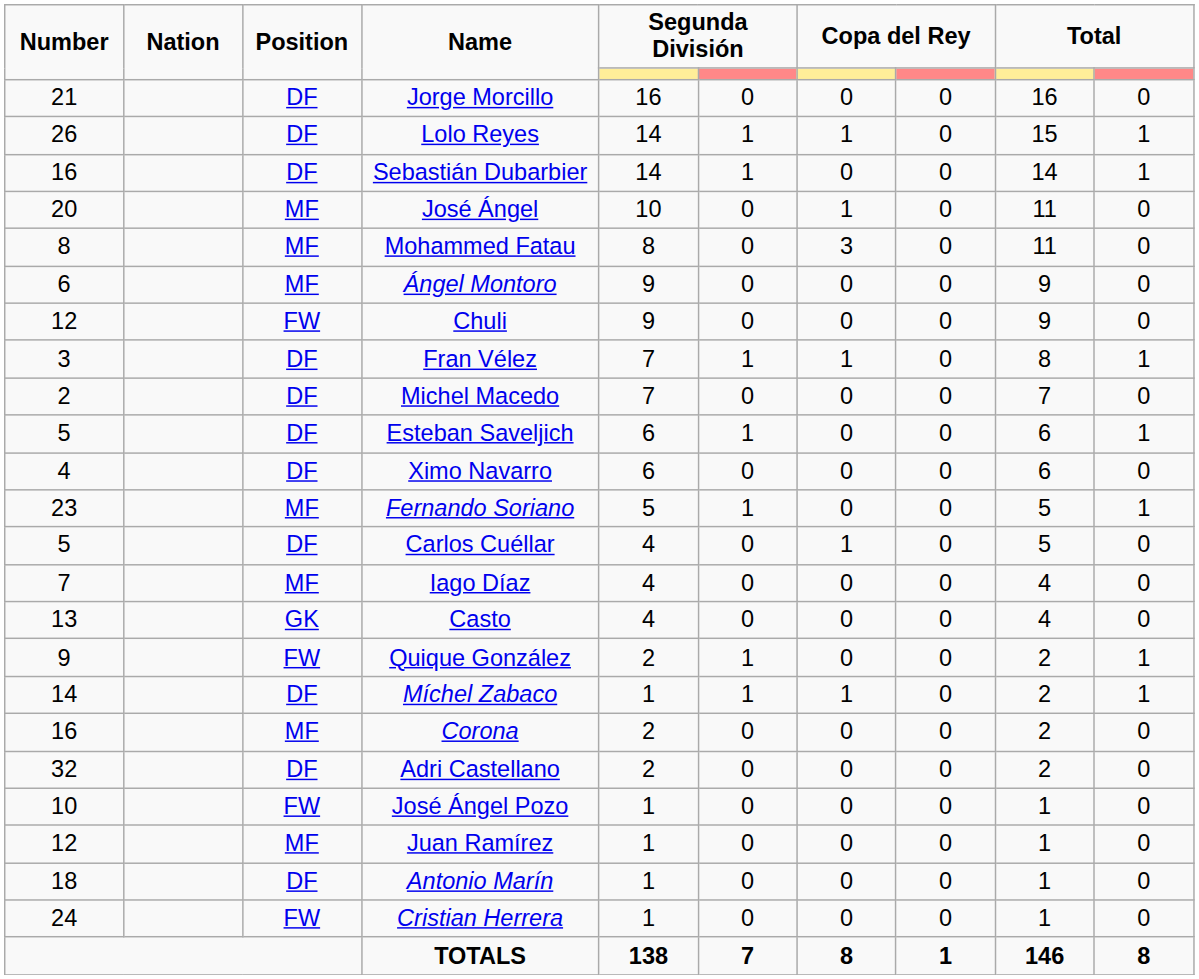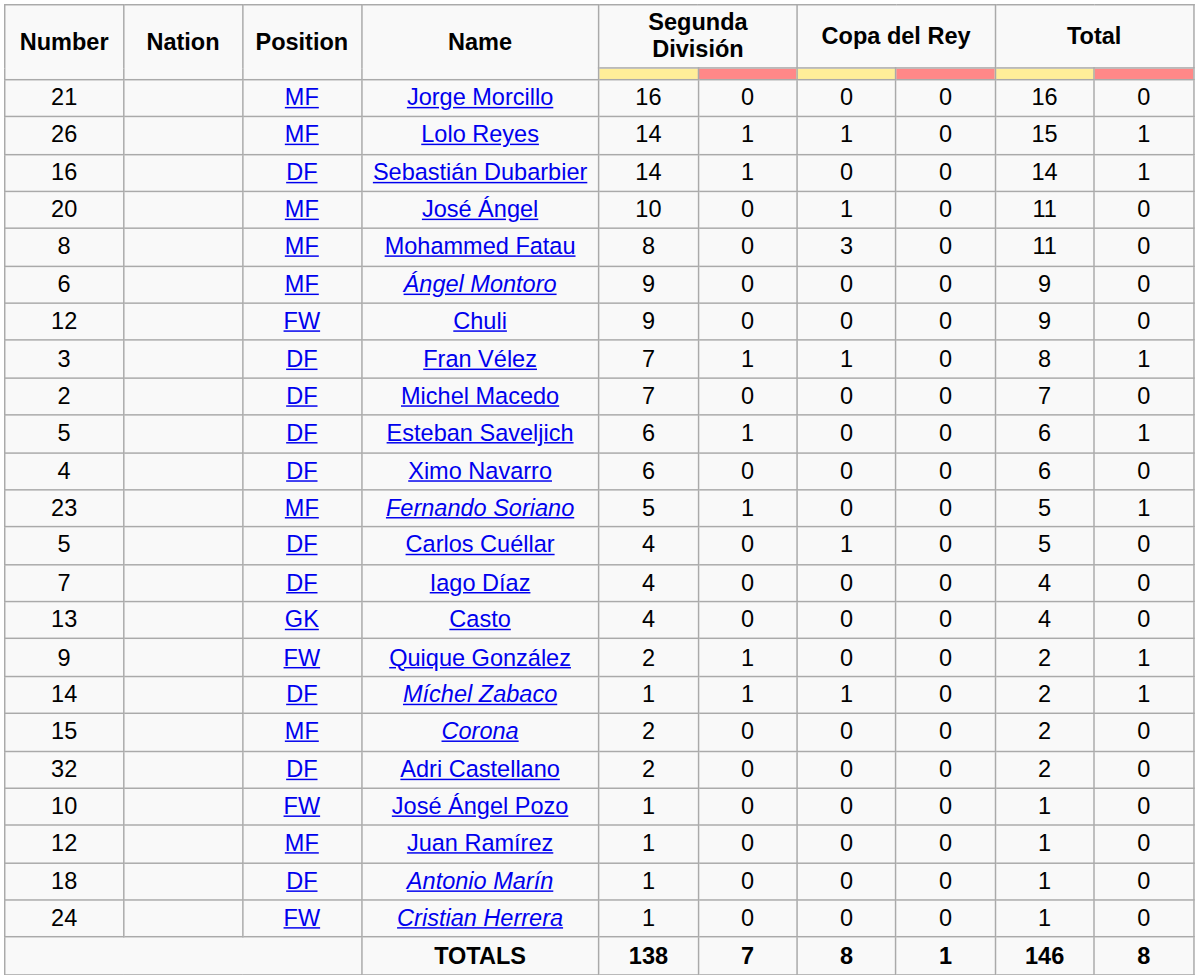 <table class="wikitable" style="text-align:center;">
 <tr style="text-align:center;">
 <td rowspan="2"  style="width:10%; "><strong>Number</strong></td>
 <td rowspan="2"  style="width:10%; "><strong>Nation</strong></td>
 <td rowspan="2"  style="width:10%; "><strong>Position</strong></td>
 <td rowspan="2"  style="width:20%; "><strong>Name</strong></td>
 <td colspan="2"><strong>Segunda División</strong></td>
 <td colspan="2"><strong>Copa del Rey</strong></td>
 <td colspan="2"><strong>Total</strong></td>
 </tr>
 <tr>
 <th style="width:60px; background:#fe9;"></th>
 <th style="width:60px; background:#ff8888;"></th>
 <th style="width:60px; background:#fe9;"></th>
 <th style="width:60px; background:#ff8888;"></th>
 <th style="width:60px; background:#fe9;"></th>
 <th style="width:60px; background:#ff8888;"></th>
 </tr>
 <tr>
 <td>21</td>
 <td></td>
-<td><a href='#'>DF</a></td>
+<td><a href='#'>MF</a></td>
 <td><a href='#'>Jorge Morcillo</a></td>
 <td>16</td>
 <td>0</td>
 <td>0</td>
 <td>0</td>
 <td>16</td>
 <td>0</td>
 </tr>
 <tr>
 <td>26</td>
 <td></td>
-<td><a href='#'>DF</a></td>
+<td><a href='#'>MF</a></td>
 <td><a href='#'>Lolo Reyes</a></td>
 <td>14</td>
 <td>1</td>
 <td>1</td>
 <td>0</td>
 <td>15</td>
 <td>1</td>
 </tr>
 <tr>
 <td>16</td>
 <td></td>
 <td><a href='#'>DF</a></td>
 <td><a href='#'>Sebastián Dubarbier</a></td>
 <td>14</td>
 <td>1</td>
 <td>0</td>
 <td>0</td>
 <td>14</td>
 <td>1</td>
 </tr>
 <tr>
 <td>20</td>
 <td></td>
 <td><a href='#'>MF</a></td>
 <td><a href='#'>José Ángel</a></td>
 <td>10</td>
 <td>0</td>
 <td>1</td>
 <td>0</td>
 <td>11</td>
 <td>0</td>
 </tr>
 <tr>
 <td>8</td>
 <td></td>
 <td><a href='#'>MF</a></td>
 <td><a href='#'>Mohammed Fatau</a></td>
 <td>8</td>
 <td>0</td>
 <td>3</td>
 <td>0</td>
 <td>11</td>
 <td>0</td>
 </tr>
 <tr>
 <td>6</td>
 <td></td>
 <td><a href='#'>MF</a></td>
 <td><em><a href='#'>Ángel Montoro</a></em></td>
 <td>9</td>
 <td>0</td>
 <td>0</td>
 <td>0</td>
 <td>9</td>
 <td>0</td>
 </tr>
 <tr>
 <td>12</td>
 <td></td>
 <td><a href='#'>FW</a></td>
 <td><a href='#'>Chuli</a></td>
 <td>9</td>
 <td>0</td>
 <td>0</td>
 <td>0</td>
 <td>9</td>
 <td>0</td>
 </tr>
 <tr>
 <td>3</td>
 <td></td>
 <td><a href='#'>DF</a></td>
 <td><a href='#'>Fran Vélez</a></td>
 <td>7</td>
 <td>1</td>
 <td>1</td>
 <td>0</td>
 <td>8</td>
 <td>1</td>
 </tr>
 <tr>
 <td>2</td>
 <td></td>
 <td><a href='#'>DF</a></td>
 <td><a href='#'>Michel Macedo</a></td>
 <td>7</td>
 <td>0</td>
 <td>0</td>
 <td>0</td>
 <td>7</td>
 <td>0</td>
 </tr>
 <tr>
 <td>5</td>
 <td></td>
 <td><a href='#'>DF</a></td>
 <td><a href='#'>Esteban Saveljich</a></td>
 <td>6</td>
 <td>1</td>
 <td>0</td>
 <td>0</td>
 <td>6</td>
 <td>1</td>
 </tr>
 <tr>
 <td>4</td>
 <td></td>
 <td><a href='#'>DF</a></td>
 <td><a href='#'>Ximo Navarro</a></td>
 <td>6</td>
 <td>0</td>
 <td>0</td>
 <td>0</td>
 <td>6</td>
 <td>0</td>
 </tr>
 <tr>
 <td>23</td>
 <td></td>
 <td><a href='#'>MF</a></td>
 <td><em><a href='#'>Fernando Soriano</a></em></td>
 <td>5</td>
 <td>1</td>
 <td>0</td>
 <td>0</td>
 <td>5</td>
 <td>1</td>
 </tr>
 <tr>
 <td>5</td>
 <td></td>
 <td><a href='#'>DF</a></td>
 <td><a href='#'>Carlos Cuéllar</a></td>
 <td>4</td>
 <td>0</td>
 <td>1</td>
 <td>0</td>
 <td>5</td>
 <td>0</td>
 </tr>
 <tr>
 <td>7</td>
 <td></td>
-<td><a href='#'>MF</a></td>
+<td><a href='#'>DF</a></td>
 <td><a href='#'>Iago Díaz</a></td>
 <td>4</td>
 <td>0</td>
 <td>0</td>
 <td>0</td>
 <td>4</td>
 <td>0</td>
 </tr>
 <tr>
 <td>13</td>
 <td></td>
 <td><a href='#'>GK</a></td>
 <td><a href='#'>Casto</a></td>
 <td>4</td>
 <td>0</td>
 <td>0</td>
 <td>0</td>
 <td>4</td>
 <td>0</td>
 </tr>
 <tr>
 <td>9</td>
 <td></td>
 <td><a href='#'>FW</a></td>
 <td><a href='#'>Quique González</a></td>
 <td>2</td>
 <td>1</td>
 <td>0</td>
 <td>0</td>
 <td>2</td>
 <td>1</td>
 </tr>
 <tr>
 <td>14</td>
 <td></td>
 <td><a href='#'>DF</a></td>
 <td><em><a href='#'>Míchel Zabaco</a></em></td>
 <td>1</td>
 <td>1</td>
 <td>1</td>
 <td>0</td>
 <td>2</td>
 <td>1</td>
 </tr>
 <tr>
-<td>16</td>
+<td>15</td>
 <td></td>
 <td><a href='#'>MF</a></td>
 <td><em><a href='#'>Corona</a></em></td>
 <td>2</td>
 <td>0</td>
 <td>0</td>
 <td>0</td>
 <td>2</td>
 <td>0</td>
 </tr>
 <tr>
 <td>32</td>
 <td></td>
 <td><a href='#'>DF</a></td>
 <td><a href='#'>Adri Castellano</a></td>
 <td>2</td>
 <td>0</td>
 <td>0</td>
 <td>0</td>
 <td>2</td>
 <td>0</td>
 </tr>
 <tr>
 <td>10</td>
 <td></td>
 <td><a href='#'>FW</a></td>
 <td><a href='#'>José Ángel Pozo</a></td>
 <td>1</td>
 <td>0</td>
 <td>0</td>
 <td>0</td>
 <td>1</td>
 <td>0</td>
 </tr>
 <tr>
 <td>12</td>
 <td></td>
 <td><a href='#'>MF</a></td>
 <td><a href='#'>Juan Ramírez</a></td>
 <td>1</td>
 <td>0</td>
 <td>0</td>
 <td>0</td>
 <td>1</td>
 <td>0</td>
 </tr>
 <tr>
 <td>18</td>
 <td></td>
 <td><a href='#'>DF</a></td>
 <td><em><a href='#'>Antonio Marín</a></em></td>
 <td>1</td>
 <td>0</td>
 <td>0</td>
 <td>0</td>
 <td>1</td>
 <td>0</td>
 </tr>
 <tr>
 <td>24</td>
 <td></td>
 <td><a href='#'>FW</a></td>
 <td><em><a href='#'>Cristian Herrera</a></em></td>
 <td>1</td>
 <td>0</td>
 <td>0</td>
 <td>0</td>
 <td>1</td>
 <td>0</td>
 </tr>
 <tr>
 <td colspan="3"></td>
 <td><strong>TOTALS</strong></td>
 <td><strong>138</strong></td>
 <td><strong>7</strong></td>
 <td><strong>8</strong></td>
 <td><strong>1</strong></td>
 <td><strong>146</strong></td>
 <td><strong>8</strong></td>
 </tr>
 </table>
